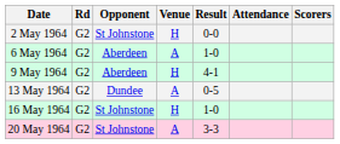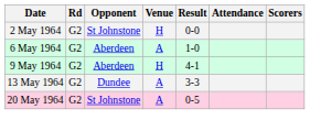 <table class="wikitable sortable" style="font-size:95%; text-align:center">
 <tr>
 <th>Date</th>
 <th>Rd</th>
 <th>Opponent</th>
 <th>Venue</th>
 <th>Result</th>
 <th>Attendance</th>
 <th>Scorers</th>
 </tr>
 <tr bgcolor = "#f3f3f3">
 <td>2 May 1964</td>
 <td>G2</td>
 <td><a href='#'>St Johnstone</a></td>
 <td><a href='#'>H</a></td>
 <td>0-0</td>
 <td></td>
 <td></td>
 </tr>
 <tr bgcolor = "#d0ffe3">
 <td>6 May 1964</td>
 <td>G2</td>
 <td><a href='#'>Aberdeen</a></td>
 <td><a href='#'>A</a></td>
 <td>1-0</td>
 <td></td>
 <td></td>
 </tr>
 <tr bgcolor = "#d0ffe3">
 <td>9 May 1964</td>
 <td>G2</td>
 <td><a href='#'>Aberdeen</a></td>
 <td><a href='#'>H</a></td>
 <td>4-1</td>
 <td></td>
 <td></td>
 </tr>
 <tr bgcolor = "#f3f3f3">
 <td>13 May 1964</td>
 <td>G2</td>
 <td><a href='#'>Dundee</a></td>
 <td><a href='#'>A</a></td>
-<td>0-5</td>
-<td></td>
-<td></td>
-</tr>
-<tr bgcolor = "#d0ffe3">
-<td>16 May 1964</td>
-<td>G2</td>
-<td><a href='#'>St Johnstone</a></td>
-<td><a href='#'>H</a></td>
-<td>1-0</td>
+<td>3-3</td>
 <td></td>
 <td></td>
 </tr>
 <tr bgcolor = "#ffd0e3">
 <td>20 May 1964</td>
 <td>G2</td>
 <td><a href='#'>St Johnstone</a></td>
 <td><a href='#'>A</a></td>
-<td>3-3</td>
+<td>0-5</td>
 <td></td>
 <td></td>
 </tr>
 </table>
